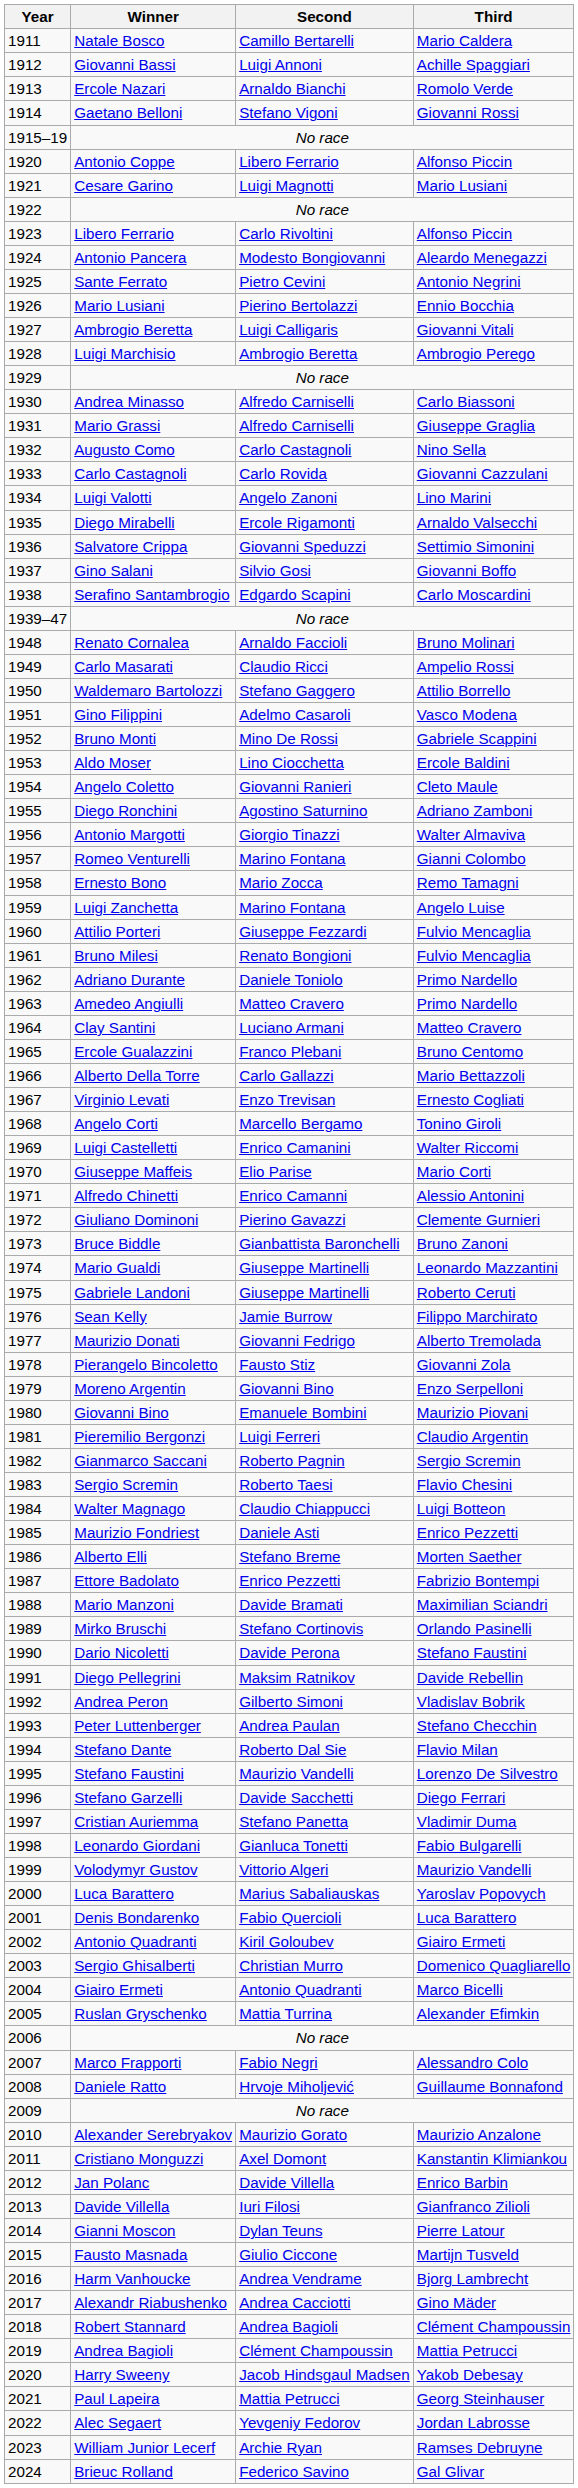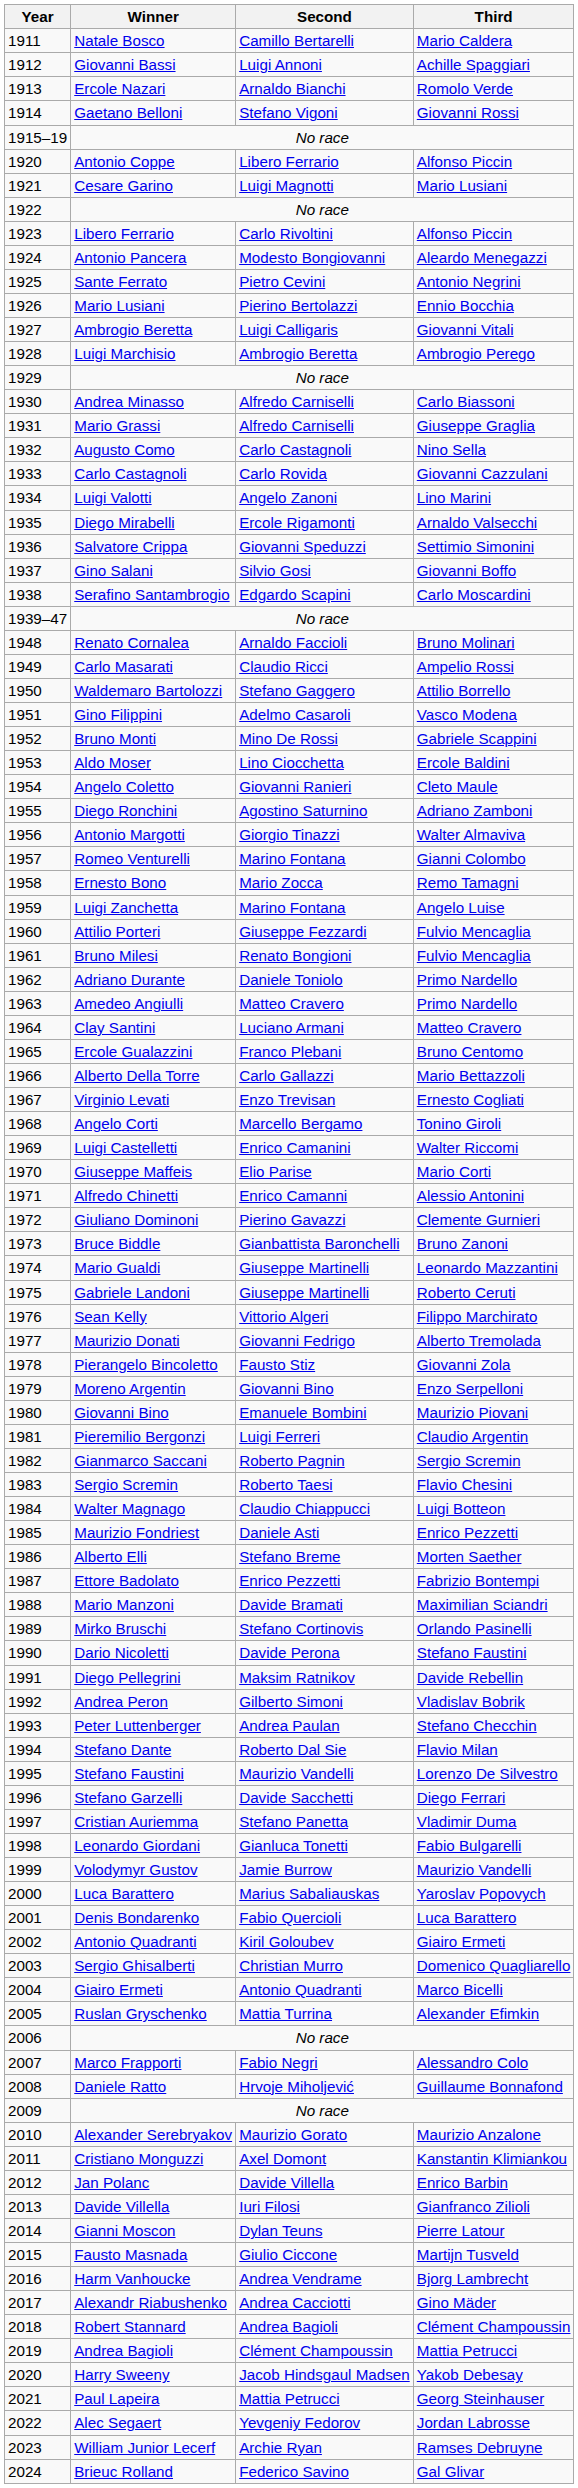 <table class="wikitable" style="font-size:95%">
 <tr>
 <th>Year</th>
 <th>Winner</th>
 <th>Second</th>
 <th>Third</th>
 </tr>
 <tr>
 <td>1911</td>
 <td> <a href='#'>Natale Bosco</a></td>
 <td> <a href='#'>Camillo Bertarelli</a></td>
 <td> <a href='#'>Mario Caldera</a></td>
 </tr>
 <tr>
 <td>1912</td>
 <td> <a href='#'>Giovanni Bassi</a></td>
 <td> <a href='#'>Luigi Annoni</a></td>
 <td> <a href='#'>Achille Spaggiari</a></td>
 </tr>
 <tr>
 <td>1913</td>
 <td> <a href='#'>Ercole Nazari</a></td>
 <td> <a href='#'>Arnaldo Bianchi</a></td>
 <td> <a href='#'>Romolo Verde</a></td>
 </tr>
 <tr>
 <td>1914</td>
 <td> <a href='#'>Gaetano Belloni</a></td>
 <td> <a href='#'>Stefano Vigoni</a></td>
 <td> <a href='#'>Giovanni Rossi</a></td>
 </tr>
 <tr>
 <td>1915–19</td>
 <td colspan=3 align=center><em>No race</em></td>
 </tr>
 <tr>
 <td>1920</td>
 <td> <a href='#'>Antonio Coppe</a></td>
 <td> <a href='#'>Libero Ferrario</a></td>
 <td> <a href='#'>Alfonso Piccin</a></td>
 </tr>
 <tr>
 <td>1921</td>
 <td> <a href='#'>Cesare Garino</a></td>
 <td> <a href='#'>Luigi Magnotti</a></td>
 <td> <a href='#'>Mario Lusiani</a></td>
 </tr>
 <tr>
 <td>1922</td>
 <td colspan=3 align=center><em>No race</em></td>
 </tr>
 <tr>
 <td>1923</td>
 <td> <a href='#'>Libero Ferrario</a></td>
 <td> <a href='#'>Carlo Rivoltini</a></td>
 <td> <a href='#'>Alfonso Piccin</a></td>
 </tr>
 <tr>
 <td>1924</td>
 <td> <a href='#'>Antonio Pancera</a></td>
 <td> <a href='#'>Modesto Bongiovanni</a></td>
 <td> <a href='#'>Aleardo Menegazzi</a></td>
 </tr>
 <tr>
 <td>1925</td>
 <td> <a href='#'>Sante Ferrato</a></td>
 <td> <a href='#'>Pietro Cevini</a></td>
 <td> <a href='#'>Antonio Negrini</a></td>
 </tr>
 <tr>
 <td>1926</td>
 <td> <a href='#'>Mario Lusiani</a></td>
 <td> <a href='#'>Pierino Bertolazzi</a></td>
 <td> <a href='#'>Ennio Bocchia</a></td>
 </tr>
 <tr>
 <td>1927</td>
 <td> <a href='#'>Ambrogio Beretta</a></td>
 <td> <a href='#'>Luigi Calligaris</a></td>
 <td> <a href='#'>Giovanni Vitali</a></td>
 </tr>
 <tr>
 <td>1928</td>
 <td> <a href='#'>Luigi Marchisio</a></td>
 <td> <a href='#'>Ambrogio Beretta</a></td>
 <td> <a href='#'>Ambrogio Perego</a></td>
 </tr>
 <tr>
 <td>1929</td>
 <td colspan=3 align=center><em>No race</em></td>
 </tr>
 <tr>
 <td>1930</td>
 <td> <a href='#'>Andrea Minasso</a></td>
 <td> <a href='#'>Alfredo Carniselli</a></td>
 <td> <a href='#'>Carlo Biassoni</a></td>
 </tr>
 <tr>
 <td>1931</td>
 <td> <a href='#'>Mario Grassi</a></td>
 <td> <a href='#'>Alfredo Carniselli</a></td>
 <td> <a href='#'>Giuseppe Graglia</a></td>
 </tr>
 <tr>
 <td>1932</td>
 <td> <a href='#'>Augusto Como</a></td>
 <td> <a href='#'>Carlo Castagnoli</a></td>
 <td> <a href='#'>Nino Sella</a></td>
 </tr>
 <tr>
 <td>1933</td>
 <td> <a href='#'>Carlo Castagnoli</a></td>
 <td> <a href='#'>Carlo Rovida</a></td>
 <td> <a href='#'>Giovanni Cazzulani</a></td>
 </tr>
 <tr>
 <td>1934</td>
 <td> <a href='#'>Luigi Valotti</a></td>
 <td> <a href='#'>Angelo Zanoni</a></td>
 <td> <a href='#'>Lino Marini</a></td>
 </tr>
 <tr>
 <td>1935</td>
 <td> <a href='#'>Diego Mirabelli</a></td>
 <td> <a href='#'>Ercole Rigamonti</a></td>
 <td> <a href='#'>Arnaldo Valsecchi</a></td>
 </tr>
 <tr>
 <td>1936</td>
 <td> <a href='#'>Salvatore Crippa</a></td>
 <td> <a href='#'>Giovanni Speduzzi</a></td>
 <td> <a href='#'>Settimio Simonini</a></td>
 </tr>
 <tr>
 <td>1937</td>
 <td> <a href='#'>Gino Salani</a></td>
 <td> <a href='#'>Silvio Gosi</a></td>
 <td> <a href='#'>Giovanni Boffo</a></td>
 </tr>
 <tr>
 <td>1938</td>
 <td> <a href='#'>Serafino Santambrogio</a></td>
 <td> <a href='#'>Edgardo Scapini</a></td>
 <td> <a href='#'>Carlo Moscardini</a></td>
 </tr>
 <tr>
 <td>1939–47</td>
 <td colspan=3 align=center><em>No race</em></td>
 </tr>
 <tr>
 <td>1948</td>
 <td> <a href='#'>Renato Cornalea</a></td>
 <td> <a href='#'>Arnaldo Faccioli</a></td>
 <td> <a href='#'>Bruno Molinari</a></td>
 </tr>
 <tr>
 <td>1949</td>
 <td> <a href='#'>Carlo Masarati</a></td>
 <td> <a href='#'>Claudio Ricci</a></td>
 <td> <a href='#'>Ampelio Rossi</a></td>
 </tr>
 <tr>
 <td>1950</td>
 <td> <a href='#'>Waldemaro Bartolozzi</a></td>
 <td> <a href='#'>Stefano Gaggero</a></td>
 <td> <a href='#'>Attilio Borrello</a></td>
 </tr>
 <tr>
 <td>1951</td>
 <td> <a href='#'>Gino Filippini</a></td>
 <td> <a href='#'>Adelmo Casaroli</a></td>
 <td> <a href='#'>Vasco Modena</a></td>
 </tr>
 <tr>
 <td>1952</td>
 <td> <a href='#'>Bruno Monti</a></td>
 <td> <a href='#'>Mino De Rossi</a></td>
 <td> <a href='#'>Gabriele Scappini</a></td>
 </tr>
 <tr>
 <td>1953</td>
 <td> <a href='#'>Aldo Moser</a></td>
 <td> <a href='#'>Lino Ciocchetta</a></td>
 <td> <a href='#'>Ercole Baldini</a></td>
 </tr>
 <tr>
 <td>1954</td>
 <td> <a href='#'>Angelo Coletto</a></td>
 <td> <a href='#'>Giovanni Ranieri</a></td>
 <td> <a href='#'>Cleto Maule</a></td>
 </tr>
 <tr>
 <td>1955</td>
 <td> <a href='#'>Diego Ronchini</a></td>
 <td> <a href='#'>Agostino Saturnino</a></td>
 <td> <a href='#'>Adriano Zamboni</a></td>
 </tr>
 <tr>
 <td>1956</td>
 <td> <a href='#'>Antonio Margotti</a></td>
 <td> <a href='#'>Giorgio Tinazzi</a></td>
 <td> <a href='#'>Walter Almaviva</a></td>
 </tr>
 <tr>
 <td>1957</td>
 <td> <a href='#'>Romeo Venturelli</a></td>
 <td> <a href='#'>Marino Fontana</a></td>
 <td> <a href='#'>Gianni Colombo</a></td>
 </tr>
 <tr>
 <td>1958</td>
 <td> <a href='#'>Ernesto Bono</a></td>
 <td> <a href='#'>Mario Zocca</a></td>
 <td> <a href='#'>Remo Tamagni</a></td>
 </tr>
 <tr>
 <td>1959</td>
 <td> <a href='#'>Luigi Zanchetta</a></td>
 <td> <a href='#'>Marino Fontana</a></td>
 <td> <a href='#'>Angelo Luise</a></td>
 </tr>
 <tr>
 <td>1960</td>
 <td> <a href='#'>Attilio Porteri</a></td>
 <td> <a href='#'>Giuseppe Fezzardi</a></td>
 <td> <a href='#'>Fulvio Mencaglia</a></td>
 </tr>
 <tr>
 <td>1961</td>
 <td> <a href='#'>Bruno Milesi</a></td>
 <td> <a href='#'>Renato Bongioni</a></td>
 <td> <a href='#'>Fulvio Mencaglia</a></td>
 </tr>
 <tr>
 <td>1962</td>
 <td> <a href='#'>Adriano Durante</a></td>
 <td> <a href='#'>Daniele Toniolo</a></td>
 <td> <a href='#'>Primo Nardello</a></td>
 </tr>
 <tr>
 <td>1963</td>
 <td> <a href='#'>Amedeo Angiulli</a></td>
 <td> <a href='#'>Matteo Cravero</a></td>
 <td> <a href='#'>Primo Nardello</a></td>
 </tr>
 <tr>
 <td>1964</td>
 <td> <a href='#'>Clay Santini</a></td>
 <td> <a href='#'>Luciano Armani</a></td>
 <td> <a href='#'>Matteo Cravero</a></td>
 </tr>
 <tr>
 <td>1965</td>
 <td> <a href='#'>Ercole Gualazzini</a></td>
 <td> <a href='#'>Franco Plebani</a></td>
 <td> <a href='#'>Bruno Centomo</a></td>
 </tr>
 <tr>
 <td>1966</td>
 <td> <a href='#'>Alberto Della Torre</a></td>
 <td> <a href='#'>Carlo Gallazzi</a></td>
 <td> <a href='#'>Mario Bettazzoli</a></td>
 </tr>
 <tr>
 <td>1967</td>
 <td> <a href='#'>Virginio Levati</a></td>
 <td> <a href='#'>Enzo Trevisan</a></td>
 <td> <a href='#'>Ernesto Cogliati</a></td>
 </tr>
 <tr>
 <td>1968</td>
 <td> <a href='#'>Angelo Corti</a></td>
 <td> <a href='#'>Marcello Bergamo</a></td>
 <td> <a href='#'>Tonino Giroli</a></td>
 </tr>
 <tr>
 <td>1969</td>
 <td> <a href='#'>Luigi Castelletti</a></td>
 <td> <a href='#'>Enrico Camanini</a></td>
 <td> <a href='#'>Walter Riccomi</a></td>
 </tr>
 <tr>
 <td>1970</td>
 <td> <a href='#'>Giuseppe Maffeis</a></td>
 <td> <a href='#'>Elio Parise</a></td>
 <td> <a href='#'>Mario Corti</a></td>
 </tr>
 <tr>
 <td>1971</td>
 <td> <a href='#'>Alfredo Chinetti</a></td>
 <td> <a href='#'>Enrico Camanni</a></td>
 <td> <a href='#'>Alessio Antonini</a></td>
 </tr>
 <tr>
 <td>1972</td>
 <td> <a href='#'>Giuliano Dominoni</a></td>
 <td> <a href='#'>Pierino Gavazzi</a></td>
 <td> <a href='#'>Clemente Gurnieri</a></td>
 </tr>
 <tr>
 <td>1973</td>
 <td> <a href='#'>Bruce Biddle</a></td>
 <td> <a href='#'>Gianbattista Baronchelli</a></td>
 <td> <a href='#'>Bruno Zanoni</a></td>
 </tr>
 <tr>
 <td>1974</td>
 <td> <a href='#'>Mario Gualdi</a></td>
 <td> <a href='#'>Giuseppe Martinelli</a></td>
 <td> <a href='#'>Leonardo Mazzantini</a></td>
 </tr>
 <tr>
 <td>1975</td>
 <td> <a href='#'>Gabriele Landoni</a></td>
 <td> <a href='#'>Giuseppe Martinelli</a></td>
 <td> <a href='#'>Roberto Ceruti</a></td>
 </tr>
 <tr>
 <td>1976</td>
 <td> <a href='#'>Sean Kelly</a></td>
-<td> <a href='#'>Jamie Burrow</a></td>
+<td> <a href='#'>Vittorio Algeri</a></td>
 <td> <a href='#'>Filippo Marchirato</a></td>
 </tr>
 <tr>
 <td>1977</td>
 <td> <a href='#'>Maurizio Donati</a></td>
 <td> <a href='#'>Giovanni Fedrigo</a></td>
 <td> <a href='#'>Alberto Tremolada</a></td>
 </tr>
 <tr>
 <td>1978</td>
 <td> <a href='#'>Pierangelo Bincoletto</a></td>
 <td> <a href='#'>Fausto Stiz</a></td>
 <td> <a href='#'>Giovanni Zola</a></td>
 </tr>
 <tr>
 <td>1979</td>
 <td> <a href='#'>Moreno Argentin</a></td>
 <td> <a href='#'>Giovanni Bino</a></td>
 <td> <a href='#'>Enzo Serpelloni</a></td>
 </tr>
 <tr>
 <td>1980</td>
 <td> <a href='#'>Giovanni Bino</a></td>
 <td> <a href='#'>Emanuele Bombini</a></td>
 <td> <a href='#'>Maurizio Piovani</a></td>
 </tr>
 <tr>
 <td>1981</td>
 <td> <a href='#'>Pieremilio Bergonzi</a></td>
 <td> <a href='#'>Luigi Ferreri</a></td>
 <td> <a href='#'>Claudio Argentin</a></td>
 </tr>
 <tr>
 <td>1982</td>
 <td> <a href='#'>Gianmarco Saccani</a></td>
 <td> <a href='#'>Roberto Pagnin</a></td>
 <td> <a href='#'>Sergio Scremin</a></td>
 </tr>
 <tr>
 <td>1983</td>
 <td> <a href='#'>Sergio Scremin</a></td>
 <td> <a href='#'>Roberto Taesi</a></td>
 <td> <a href='#'>Flavio Chesini</a></td>
 </tr>
 <tr>
 <td>1984</td>
 <td> <a href='#'>Walter Magnago</a></td>
 <td> <a href='#'>Claudio Chiappucci</a></td>
 <td> <a href='#'>Luigi Botteon</a></td>
 </tr>
 <tr>
 <td>1985</td>
 <td> <a href='#'>Maurizio Fondriest</a></td>
 <td> <a href='#'>Daniele Asti</a></td>
 <td> <a href='#'>Enrico Pezzetti</a></td>
 </tr>
 <tr>
 <td>1986</td>
 <td> <a href='#'>Alberto Elli</a></td>
 <td> <a href='#'>Stefano Breme</a></td>
 <td> <a href='#'>Morten Saether</a></td>
 </tr>
 <tr>
 <td>1987</td>
 <td> <a href='#'>Ettore Badolato</a></td>
 <td> <a href='#'>Enrico Pezzetti</a></td>
 <td> <a href='#'>Fabrizio Bontempi</a></td>
 </tr>
 <tr>
 <td>1988</td>
 <td> <a href='#'>Mario Manzoni</a></td>
 <td> <a href='#'>Davide Bramati</a></td>
 <td> <a href='#'>Maximilian Sciandri</a></td>
 </tr>
 <tr>
 <td>1989</td>
 <td> <a href='#'>Mirko Bruschi</a></td>
 <td> <a href='#'>Stefano Cortinovis</a></td>
 <td> <a href='#'>Orlando Pasinelli</a></td>
 </tr>
 <tr>
 <td>1990</td>
 <td> <a href='#'>Dario Nicoletti</a></td>
 <td> <a href='#'>Davide Perona</a></td>
 <td> <a href='#'>Stefano Faustini</a></td>
 </tr>
 <tr>
 <td>1991</td>
 <td> <a href='#'>Diego Pellegrini</a></td>
 <td> <a href='#'>Maksim Ratnikov</a></td>
 <td> <a href='#'>Davide Rebellin</a></td>
 </tr>
 <tr>
 <td>1992</td>
 <td> <a href='#'>Andrea Peron</a></td>
 <td> <a href='#'>Gilberto Simoni</a></td>
 <td> <a href='#'>Vladislav Bobrik</a></td>
 </tr>
 <tr>
 <td>1993</td>
 <td> <a href='#'>Peter Luttenberger</a></td>
 <td> <a href='#'>Andrea Paulan</a></td>
 <td> <a href='#'>Stefano Checchin</a></td>
 </tr>
 <tr>
 <td>1994</td>
 <td> <a href='#'>Stefano Dante</a></td>
 <td> <a href='#'>Roberto Dal Sie</a></td>
 <td> <a href='#'>Flavio Milan</a></td>
 </tr>
 <tr>
 <td>1995</td>
 <td> <a href='#'>Stefano Faustini</a></td>
 <td> <a href='#'>Maurizio Vandelli</a></td>
 <td> <a href='#'>Lorenzo De Silvestro</a></td>
 </tr>
 <tr>
 <td>1996</td>
 <td> <a href='#'>Stefano Garzelli</a></td>
 <td> <a href='#'>Davide Sacchetti</a></td>
 <td> <a href='#'>Diego Ferrari</a></td>
 </tr>
 <tr>
 <td>1997</td>
 <td> <a href='#'>Cristian Auriemma</a></td>
 <td> <a href='#'>Stefano Panetta</a></td>
 <td> <a href='#'>Vladimir Duma</a></td>
 </tr>
 <tr>
 <td>1998</td>
 <td> <a href='#'>Leonardo Giordani</a></td>
 <td> <a href='#'>Gianluca Tonetti</a></td>
 <td> <a href='#'>Fabio Bulgarelli</a></td>
 </tr>
 <tr>
 <td>1999</td>
 <td> <a href='#'>Volodymyr Gustov</a></td>
-<td> <a href='#'>Vittorio Algeri</a></td>
+<td> <a href='#'>Jamie Burrow</a></td>
 <td> <a href='#'>Maurizio Vandelli</a></td>
 </tr>
 <tr>
 <td>2000</td>
 <td> <a href='#'>Luca Barattero</a></td>
 <td> <a href='#'>Marius Sabaliauskas</a></td>
 <td> <a href='#'>Yaroslav Popovych</a></td>
 </tr>
 <tr>
 <td>2001</td>
 <td> <a href='#'>Denis Bondarenko</a></td>
 <td> <a href='#'>Fabio Quercioli</a></td>
 <td> <a href='#'>Luca Barattero</a></td>
 </tr>
 <tr>
 <td>2002</td>
 <td> <a href='#'>Antonio Quadranti</a></td>
 <td> <a href='#'>Kiril Goloubev</a></td>
 <td> <a href='#'>Giairo Ermeti</a></td>
 </tr>
 <tr>
 <td>2003</td>
 <td> <a href='#'>Sergio Ghisalberti</a></td>
 <td> <a href='#'>Christian Murro</a></td>
 <td> <a href='#'>Domenico Quagliarello</a></td>
 </tr>
 <tr>
 <td>2004</td>
 <td> <a href='#'>Giairo Ermeti</a></td>
 <td> <a href='#'>Antonio Quadranti</a></td>
 <td> <a href='#'>Marco Bicelli</a></td>
 </tr>
 <tr>
 <td>2005</td>
 <td> <a href='#'>Ruslan Gryschenko</a></td>
 <td> <a href='#'>Mattia Turrina</a></td>
 <td> <a href='#'>Alexander Efimkin</a></td>
 </tr>
 <tr>
 <td>2006</td>
 <td colspan=3 align=center><em>No race</em></td>
 </tr>
 <tr>
 <td>2007</td>
 <td> <a href='#'>Marco Frapporti</a></td>
 <td> <a href='#'>Fabio Negri</a></td>
 <td> <a href='#'>Alessandro Colo</a></td>
 </tr>
 <tr>
 <td>2008</td>
 <td> <a href='#'>Daniele Ratto</a></td>
 <td> <a href='#'>Hrvoje Miholjević</a></td>
 <td> <a href='#'>Guillaume Bonnafond</a></td>
 </tr>
 <tr>
 <td>2009</td>
 <td colspan=3 align=center><em>No race</em></td>
 </tr>
 <tr>
 <td>2010</td>
 <td> <a href='#'>Alexander Serebryakov</a></td>
 <td> <a href='#'>Maurizio Gorato</a></td>
 <td> <a href='#'>Maurizio Anzalone</a></td>
 </tr>
 <tr>
 <td>2011</td>
 <td> <a href='#'>Cristiano Monguzzi</a></td>
 <td> <a href='#'>Axel Domont</a></td>
 <td> <a href='#'>Kanstantin Klimiankou</a></td>
 </tr>
 <tr>
 <td>2012</td>
 <td> <a href='#'>Jan Polanc</a></td>
 <td> <a href='#'>Davide Villella</a></td>
 <td> <a href='#'>Enrico Barbin</a></td>
 </tr>
 <tr>
 <td>2013</td>
 <td> <a href='#'>Davide Villella</a></td>
 <td> <a href='#'>Iuri Filosi</a></td>
 <td> <a href='#'>Gianfranco Zilioli</a></td>
 </tr>
 <tr>
 <td>2014</td>
 <td> <a href='#'>Gianni Moscon</a></td>
 <td> <a href='#'>Dylan Teuns</a></td>
 <td> <a href='#'>Pierre Latour</a></td>
 </tr>
 <tr>
 <td>2015</td>
 <td> <a href='#'>Fausto Masnada</a></td>
 <td> <a href='#'>Giulio Ciccone</a></td>
 <td> <a href='#'>Martijn Tusveld</a></td>
 </tr>
 <tr>
 <td>2016</td>
 <td> <a href='#'>Harm Vanhoucke</a></td>
 <td> <a href='#'>Andrea Vendrame</a></td>
 <td> <a href='#'>Bjorg Lambrecht</a></td>
 </tr>
 <tr>
 <td>2017</td>
 <td> <a href='#'>Alexandr Riabushenko</a></td>
 <td> <a href='#'>Andrea Cacciotti</a></td>
 <td> <a href='#'>Gino Mäder</a></td>
 </tr>
 <tr>
 <td>2018</td>
 <td> <a href='#'>Robert Stannard</a></td>
 <td> <a href='#'>Andrea Bagioli</a></td>
 <td> <a href='#'>Clément Champoussin</a></td>
 </tr>
 <tr>
 <td>2019</td>
 <td> <a href='#'>Andrea Bagioli</a></td>
 <td> <a href='#'>Clément Champoussin</a></td>
 <td> <a href='#'>Mattia Petrucci</a></td>
 </tr>
 <tr>
 <td>2020</td>
 <td> <a href='#'>Harry Sweeny</a></td>
 <td> <a href='#'>Jacob Hindsgaul Madsen</a></td>
 <td> <a href='#'>Yakob Debesay</a></td>
 </tr>
 <tr>
 <td>2021</td>
 <td> <a href='#'>Paul Lapeira</a></td>
 <td> <a href='#'>Mattia Petrucci</a></td>
 <td> <a href='#'>Georg Steinhauser</a></td>
 </tr>
 <tr>
 <td>2022</td>
 <td> <a href='#'>Alec Segaert</a></td>
 <td> <a href='#'>Yevgeniy Fedorov</a></td>
 <td> <a href='#'>Jordan Labrosse</a></td>
 </tr>
 <tr>
 <td>2023</td>
 <td> <a href='#'>William Junior Lecerf</a></td>
 <td> <a href='#'>Archie Ryan</a></td>
 <td> <a href='#'>Ramses Debruyne</a></td>
 </tr>
 <tr>
 <td>2024</td>
 <td> <a href='#'>Brieuc Rolland</a></td>
 <td> <a href='#'>Federico Savino</a></td>
 <td> <a href='#'>Gal Glivar</a></td>
 </tr>
 </table>
